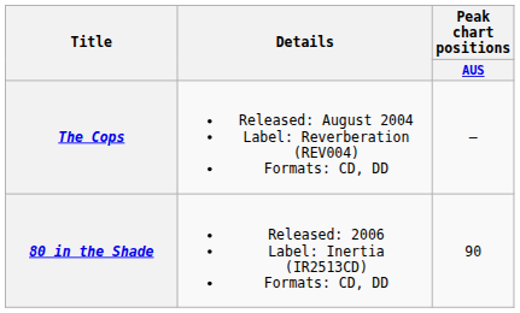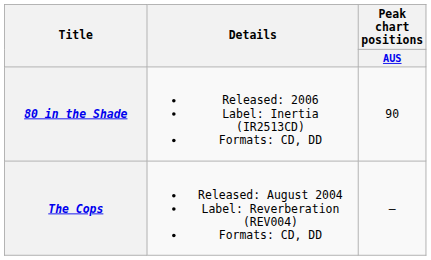 <table class="wikitable plainrowheaders" style="text-align:center;">
 <tr>
 <th scope="col" rowspan="2" style="width:12em;">Title</th>
 <th scope="col" rowspan="2" style="width:18em;">Details</th>
 <th scope="col">Peak chart positions</th>
 </tr>
 <tr>
 <th scope="col" style="width:2.8em;font-size:90%;"><a href='#'>AUS</a><br></th>
 </tr>
 <tr>
+<th scope="row"><em><a href='#'>80 in the Shade</a></em></th>
+<td><br><ul><li>Released: 2006</li><li>Label: Inertia (IR2513CD)</li><li>Formats: CD, DD</li></ul></td>
+<td>90</td>
+</tr>
+<tr>
 <th scope="row"><em><a href='#'>The Cops</a></em></th>
 <td><br><ul><li>Released: August 2004</li><li>Label: Reverberation (REV004)</li><li>Formats: CD, DD</li></ul></td>
 <td>—</td>
 </tr>
-<tr>
-<th scope="row"><em><a href='#'>80 in the Shade</a></em></th>
-<td><br><ul><li>Released: 2006</li><li>Label: Inertia (IR2513CD)</li><li>Formats: CD, DD</li></ul></td>
-<td>90</td>
-</tr>
 </table>
